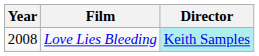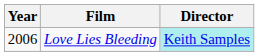 <table class="wikitable">
 <tr>
 <th>Year</th>
 <th>Film</th>
 <th>Director</th>
 </tr>
 <tr>
-<td>2008</td>
+<td>2006</td>
 <td><em><a href='#'>Love Lies Bleeding</a></em></td>
 <td style="background: paleturquoise;"><a href='#'>Keith Samples</a></td>
 </tr>
 </table>
